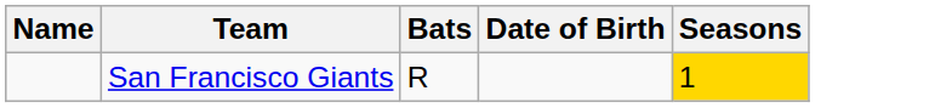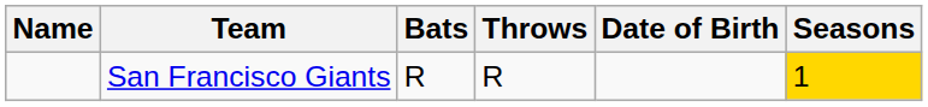 <table class="wikitable sortable collapsible collapsed">
 <tr>
 <th>Name</th>
 <th>Team</th>
 <th>Bats</th>
+<th>Throws</th>
 <th>Date of Birth</th>
 <th>Seasons</th>
 </tr>
 <tr>
 <td></td>
 <td><a href='#'>San Francisco Giants</a></td>
 <td>R</td>
+<td>R</td>
 <td></td>
 <td style="background: gold;">1</td>
 </tr>
 </table>
